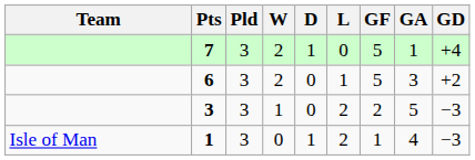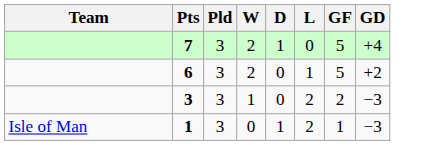 <table class="wikitable" style="text-align:center;">
 <tr>
 <th width=150>Team</th>
 <th width=20>Pts</th>
 <th width=20>Pld</th>
 <th width=20>W</th>
 <th width=20>D</th>
 <th width=20>L</th>
 <th width=20>GF</th>
-<th width=20>GA</th>
 <th width=20>GD</th>
 </tr>
 <tr style="background:#ccffcc;">
 <td style="text-align:left;"></td>
 <td><strong>7</strong></td>
 <td>3</td>
 <td>2</td>
 <td>1</td>
 <td>0</td>
 <td>5</td>
-<td>1</td>
 <td>+4</td>
 </tr>
 <tr>
 <td style="text-align:left;"></td>
 <td><strong>6</strong></td>
 <td>3</td>
 <td>2</td>
 <td>0</td>
 <td>1</td>
 <td>5</td>
-<td>3</td>
 <td>+2</td>
 </tr>
 <tr>
 <td style="text-align:left;"></td>
 <td><strong>3</strong></td>
 <td>3</td>
 <td>1</td>
 <td>0</td>
 <td>2</td>
 <td>2</td>
-<td>5</td>
 <td>−3</td>
 </tr>
 <tr>
 <td style="text-align:left;"> <a href='#'>Isle of Man</a></td>
 <td><strong>1</strong></td>
 <td>3</td>
 <td>0</td>
 <td>1</td>
 <td>2</td>
 <td>1</td>
-<td>4</td>
 <td>−3</td>
 </tr>
 </table>
